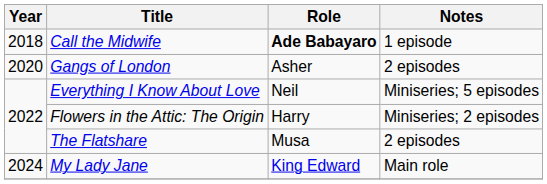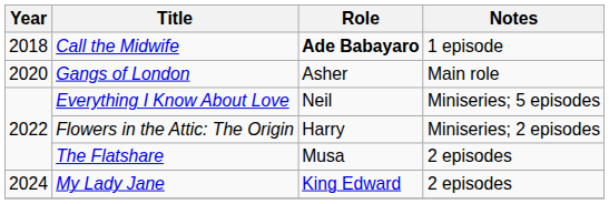 <table class="wikitable unsortable">
 <tr>
 <th>Year</th>
 <th>Title</th>
 <th>Role</th>
 <th>Notes</th>
 </tr>
 <tr>
 <td>2018</td>
 <td><em><a href='#'>Call the Midwife</a></em></td>
 <td><strong>Ade Babayaro</strong></td>
 <td>1 episode</td>
 </tr>
 <tr>
 <td>2020</td>
 <td><em><a href='#'>Gangs of London</a></em></td>
 <td>Asher</td>
-<td>2 episodes</td>
+<td>Main role</td>
 </tr>
 <tr>
 <td rowspan="3">2022</td>
 <td><em><a href='#'>Everything I Know About Love</a></em></td>
 <td>Neil</td>
 <td>Miniseries; 5 episodes</td>
 </tr>
 <tr>
 <td><em>Flowers in the Attic: The Origin</em></td>
 <td>Harry</td>
 <td>Miniseries; 2 episodes</td>
 </tr>
 <tr>
 <td><em><a href='#'>The Flatshare</a></em></td>
 <td>Musa</td>
 <td>2 episodes</td>
 </tr>
 <tr>
 <td>2024</td>
 <td><em><a href='#'>My Lady Jane</a></em></td>
 <td><a href='#'>King Edward</a></td>
-<td>Main role</td>
+<td>2 episodes</td>
 </tr>
 <tr>
 </tr>
 </table>
